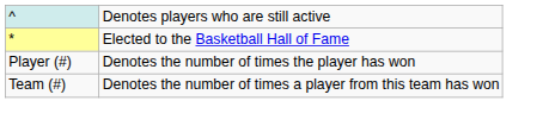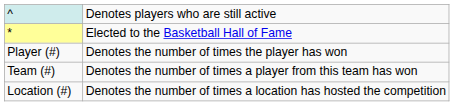 <table class="wikitable">
 <tr>
 <td style="background-color:#CFECEC; border:1px solid #aaaaaa; width:6em;">^</td>
 <td>Denotes players who are still active</td>
 </tr>
 <tr>
 <td style="background-color:#FFFF99; border:1px solid #aaaaaa; width:6em;">*</td>
 <td>Elected to the <a href='#'>Basketball Hall of Fame</a></td>
 </tr>
 <tr>
 <td>Player (#)</td>
 <td>Denotes the number of times the player has won</td>
 </tr>
 <tr>
 <td>Team (#)</td>
 <td>Denotes the number of times a player from this team has won</td>
 </tr>
+<tr>
+<td>Location (#)</td>
+<td>Denotes the number of times a location has hosted the competition</td>
+</tr>
 </table>
